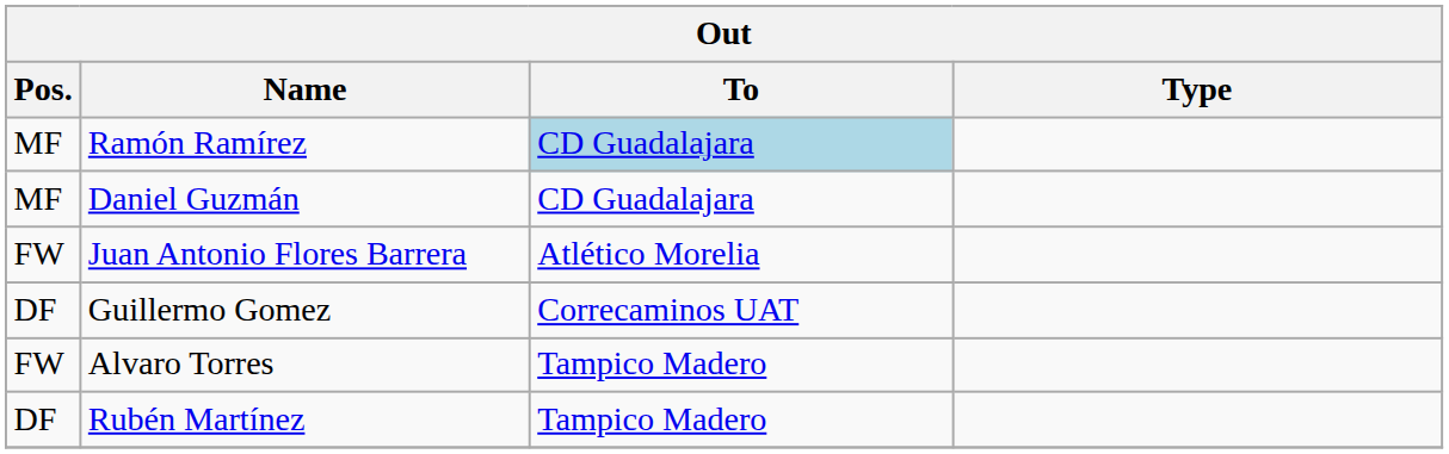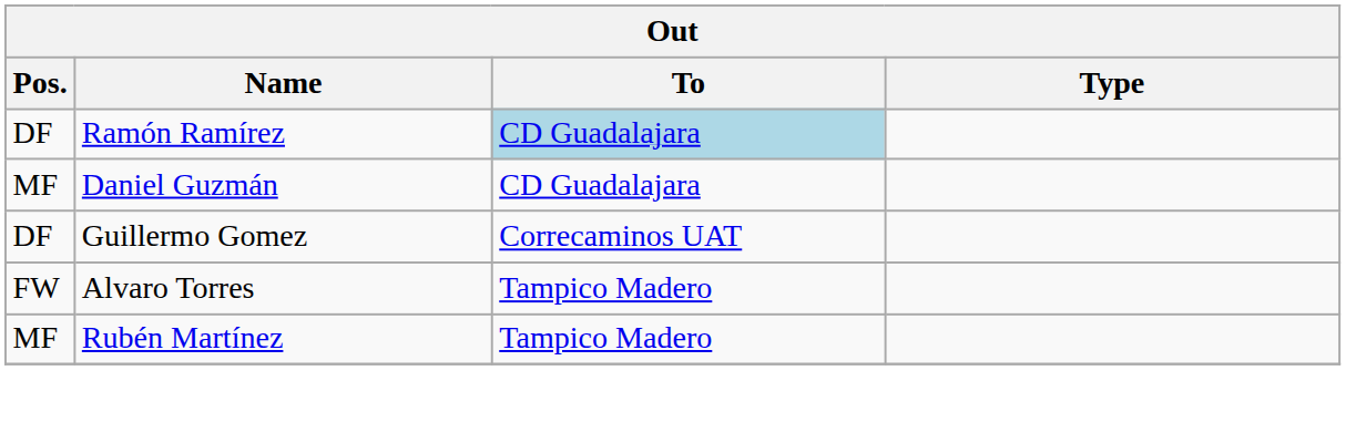 <table class="wikitable" style="font-size:90%;width:99%;">
 <tr>
 <th colspan="4">Out</th>
 </tr>
 <tr>
 <th width=3%>Pos.</th>
 <th width=32%>Name</th>
 <th width=30%>To</th>
 <th width=35%>Type</th>
 </tr>
 <tr>
-<td>MF</td>
+<td>DF</td>
 <td><a href='#'> Ramón Ramírez</a></td>
 <td style="background: lightblue;"><a href='#'>CD Guadalajara</a></td>
 <td></td>
 </tr>
 <tr>
 <td>MF</td>
 <td><a href='#'>Daniel Guzmán</a></td>
 <td><a href='#'>CD Guadalajara</a></td>
-<td></td>
-</tr>
-<tr>
-<td>FW</td>
-<td><a href='#'>Juan Antonio Flores Barrera</a></td>
-<td><a href='#'>Atlético Morelia</a></td>
 <td></td>
 </tr>
 <tr>
 <td>DF</td>
 <td>Guillermo Gomez</td>
 <td><a href='#'>Correcaminos UAT</a></td>
 <td></td>
 </tr>
 <tr>
 <td>FW</td>
 <td>Alvaro Torres</td>
 <td><a href='#'>Tampico Madero</a></td>
 <td></td>
 </tr>
 <tr>
-<td>DF</td>
+<td>MF</td>
 <td><a href='#'>Rubén Martínez</a></td>
 <td><a href='#'>Tampico Madero</a></td>
 <td></td>
 </tr>
 <tr>
 </tr>
 </table>
